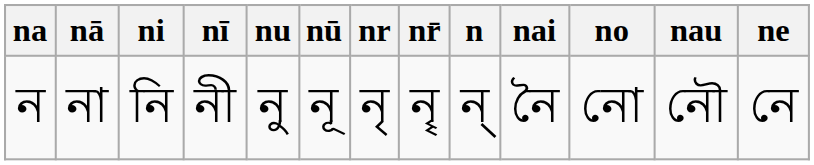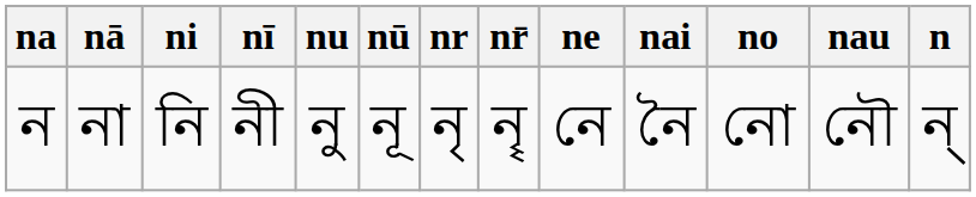 <table class="wikitable">
 <tr>
 <th>na</th>
 <th>nā</th>
 <th>ni</th>
 <th>nī</th>
 <th>nu</th>
 <th>nū</th>
 <th>nr</th>
 <th>nr̄</th>
-<th>n</th>
+<th>ne</th>
 <th>nai</th>
 <th>no</th>
 <th>nau</th>
-<th>ne</th>
+<th>n</th>
 </tr>
 <tr style="font-size: 150%;">
 <td>ন</td>
 <td>না</td>
 <td>নি</td>
 <td>নী</td>
 <td>নু</td>
 <td>নূ</td>
 <td>নৃ</td>
 <td>নৄ</td>
-<td>ন্</td>
+<td>নে</td>
 <td>নৈ</td>
 <td>নো</td>
 <td>নৌ</td>
-<td>নে</td>
+<td>ন্</td>
 </tr>
 </table>
